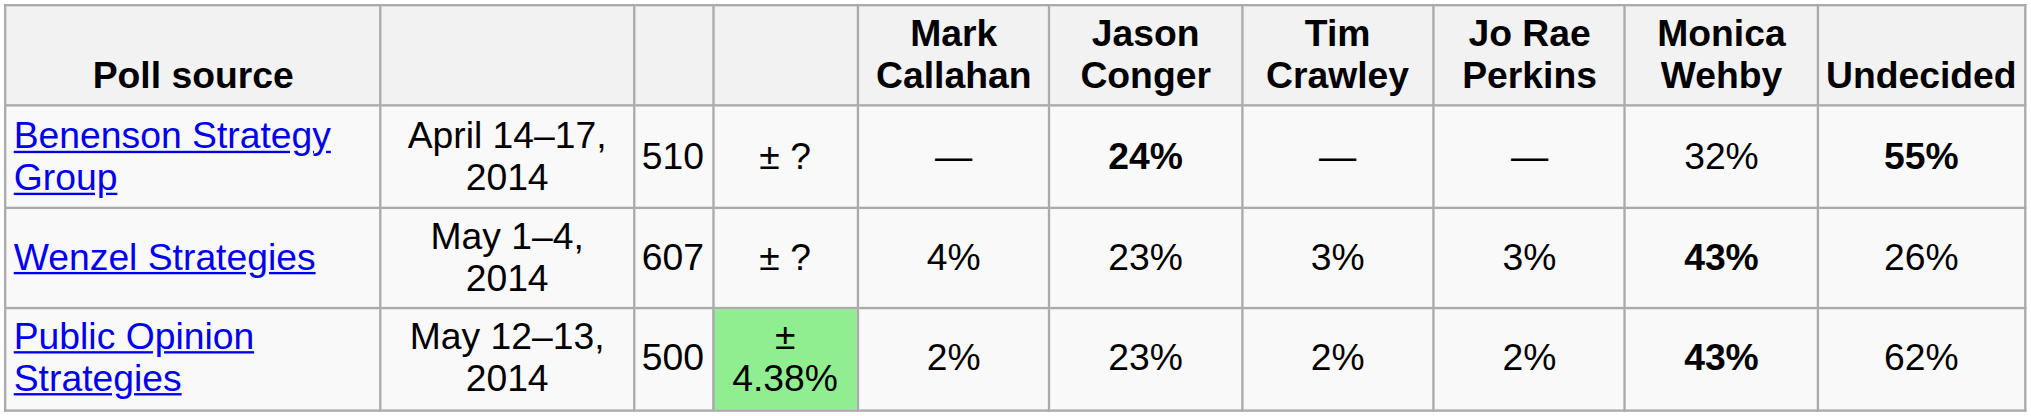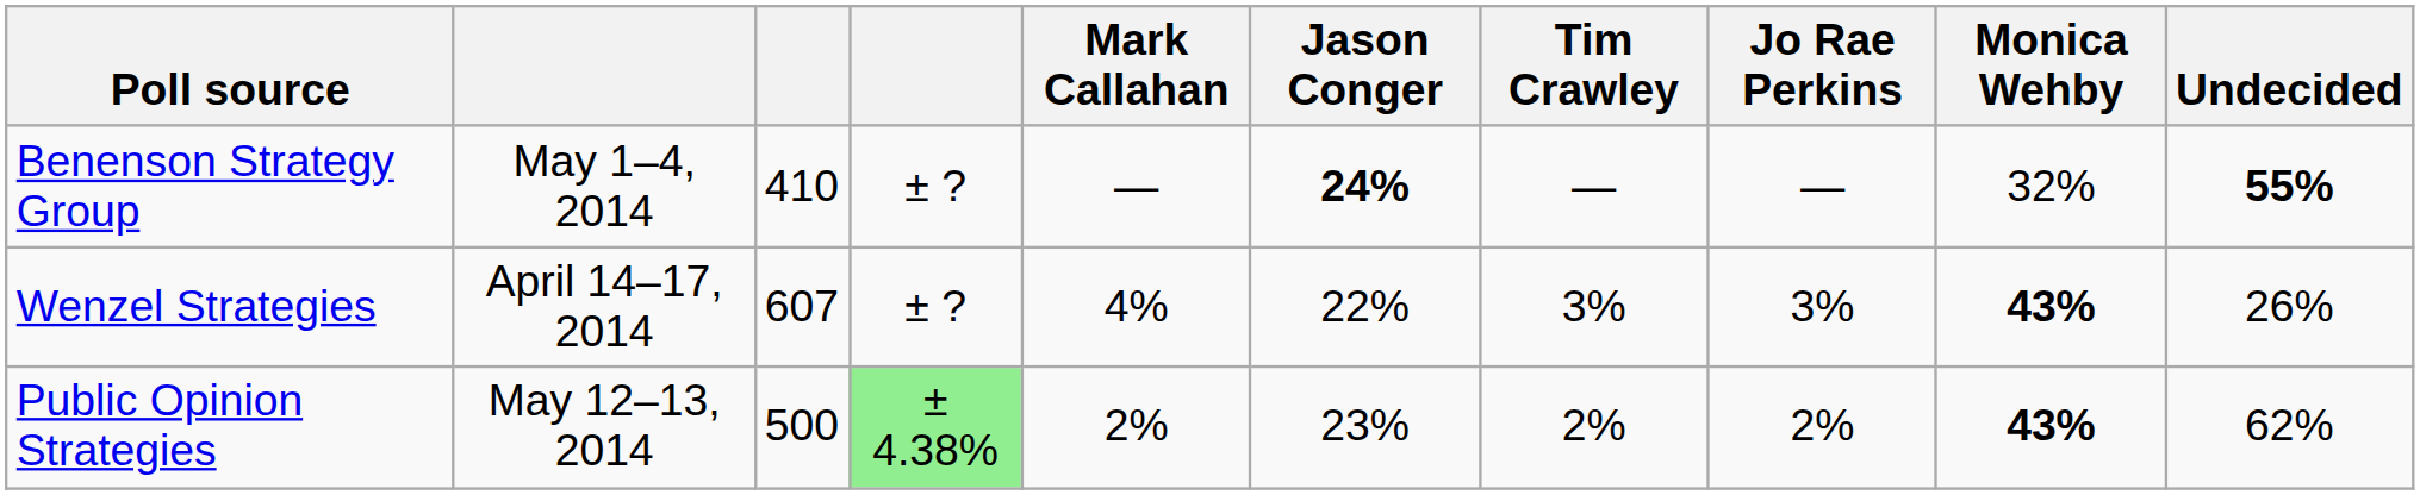 <table class="wikitable" style="text-align:center">
 <tr valign= bottom>
 <th>Poll source</th>
 <th></th>
 <th></th>
 <th></th>
 <th style="width:75px;">Mark<br>Callahan</th>
 <th style="width:75px;">Jason<br>Conger</th>
 <th style="width:75px;">Tim<br>Crawley</th>
 <th style="width:75px;">Jo Rae<br>Perkins</th>
 <th style="width:75px;">Monica<br>Wehby</th>
 <th>Undecided</th>
 </tr>
 <tr>
 <td align=left><a href='#'>Benenson Strategy Group</a></td>
-<td>April 14–17, 2014</td>
-<td>510</td>
+<td>May 1–4, 2014</td>
+<td>410</td>
 <td>± ?</td>
 <td>—</td>
 <td><strong>24%</strong></td>
 <td>—</td>
 <td>—</td>
 <td>32%</td>
 <td><strong>55%</strong></td>
 </tr>
 <tr>
 <td align=left><a href='#'>Wenzel Strategies</a></td>
-<td>May 1–4, 2014</td>
+<td>April 14–17, 2014</td>
 <td>607</td>
 <td>± ?</td>
 <td>4%</td>
-<td>23%</td>
+<td>22%</td>
 <td>3%</td>
 <td>3%</td>
 <td><strong>43%</strong></td>
 <td>26%</td>
 </tr>
 <tr>
 <td align=left><a href='#'>Public Opinion Strategies</a></td>
 <td>May 12–13, 2014</td>
 <td>500</td>
 <td style="background: lightgreen;">± 4.38%</td>
 <td>2%</td>
 <td>23%</td>
 <td>2%</td>
 <td>2%</td>
 <td><strong>43%</strong></td>
 <td>62%</td>
 </tr>
 </table>
